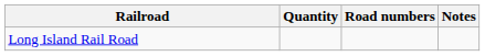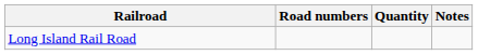 <table class="wikitable">
 <tr>
 <th>Railroad</th>
+<th>Road numbers</th>
 <th>Quantity</th>
-<th>Road numbers</th>
 <th>Notes</th>
 </tr>
 <tr>
 <td style="width:300px"><a href='#'>Long Island Rail Road</a></td>
 <td></td>
 <td></td>
 <td></td>
 </tr>
 </table>
